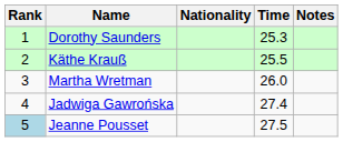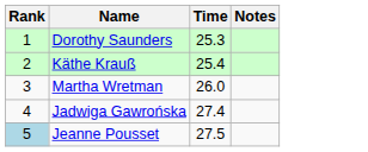 <table class="wikitable sortable" style="text-align:center">
 <tr>
 <th>Rank</th>
 <th>Name</th>
-<th>Nationality</th>
 <th>Time</th>
 <th>Notes</th>
 </tr>
 <tr bgcolor=ccffcc>
 <td>1</td>
 <td align=left><a href='#'>Dorothy Saunders</a></td>
-<td align=left></td>
 <td>25.3</td>
 <td></td>
 </tr>
 <tr bgcolor=ccffcc>
 <td>2</td>
 <td align=left><a href='#'>Käthe Krauß</a></td>
-<td align=left></td>
-<td>25.5</td>
+<td>25.4</td>
 <td></td>
 </tr>
 <tr>
 <td>3</td>
 <td align=left><a href='#'>Martha Wretman</a></td>
-<td align=left></td>
 <td>26.0</td>
 <td></td>
 </tr>
 <tr>
 <td>4</td>
 <td align=left><a href='#'>Jadwiga Gawrońska</a></td>
-<td align=left></td>
 <td>27.4</td>
 <td></td>
 </tr>
 <tr>
 <td style="background: lightblue;">5</td>
 <td align=left><a href='#'>Jeanne Pousset</a></td>
-<td align=left></td>
 <td>27.5</td>
 <td></td>
 </tr>
 </table>
